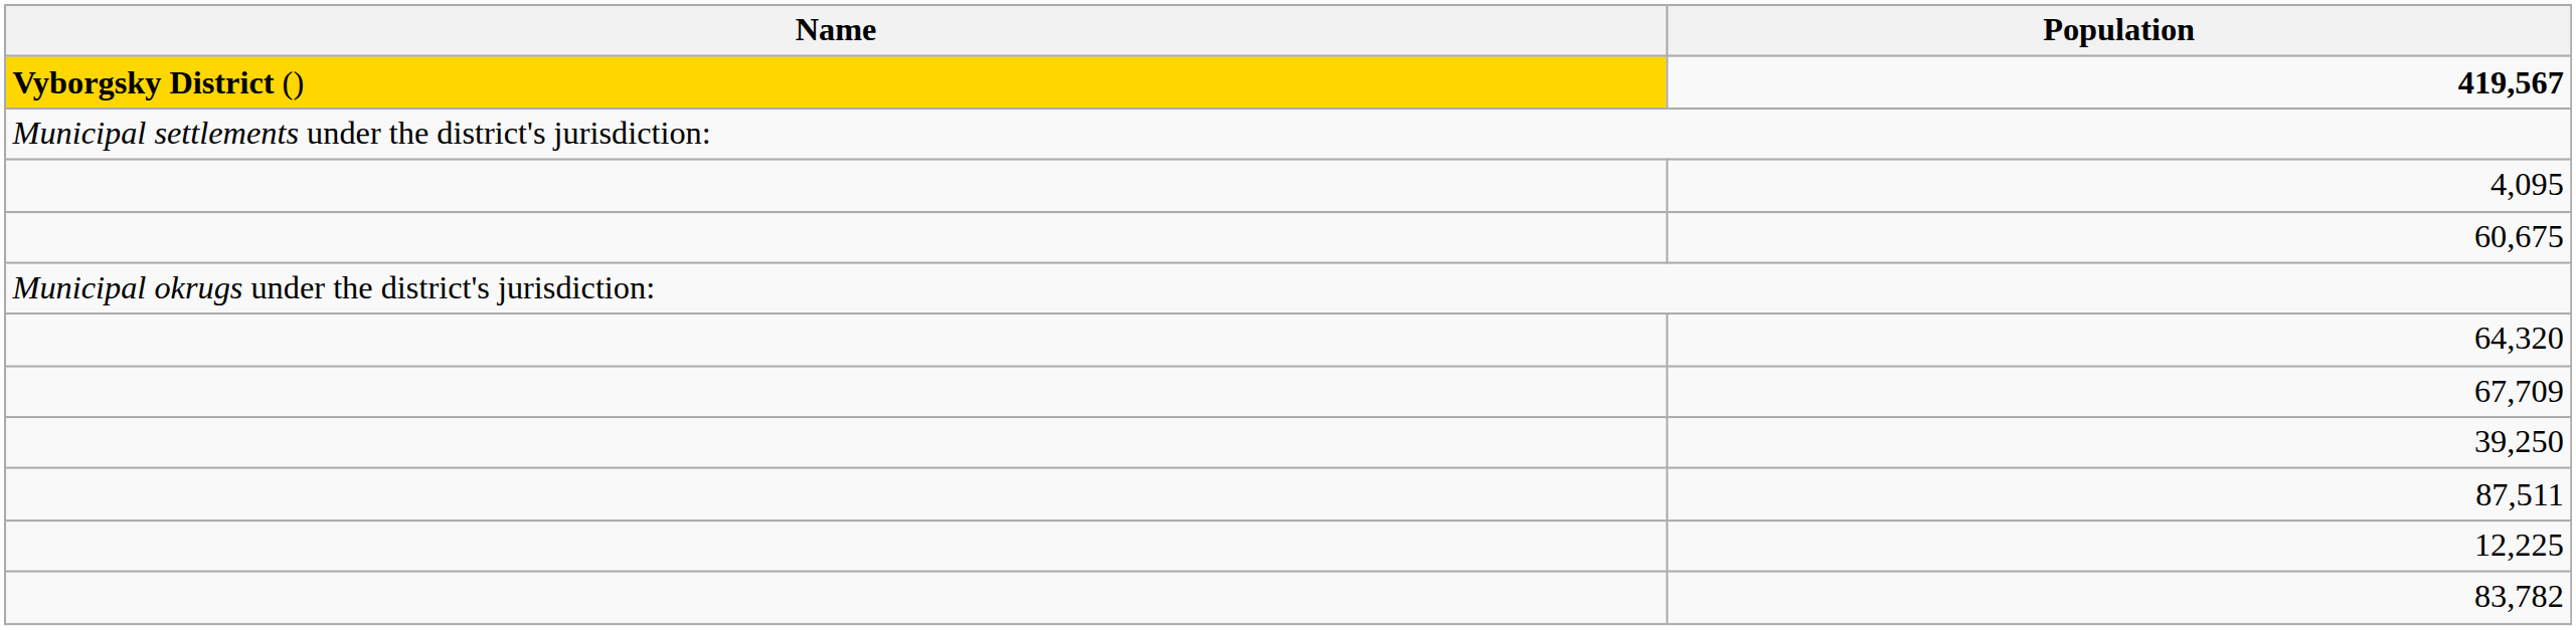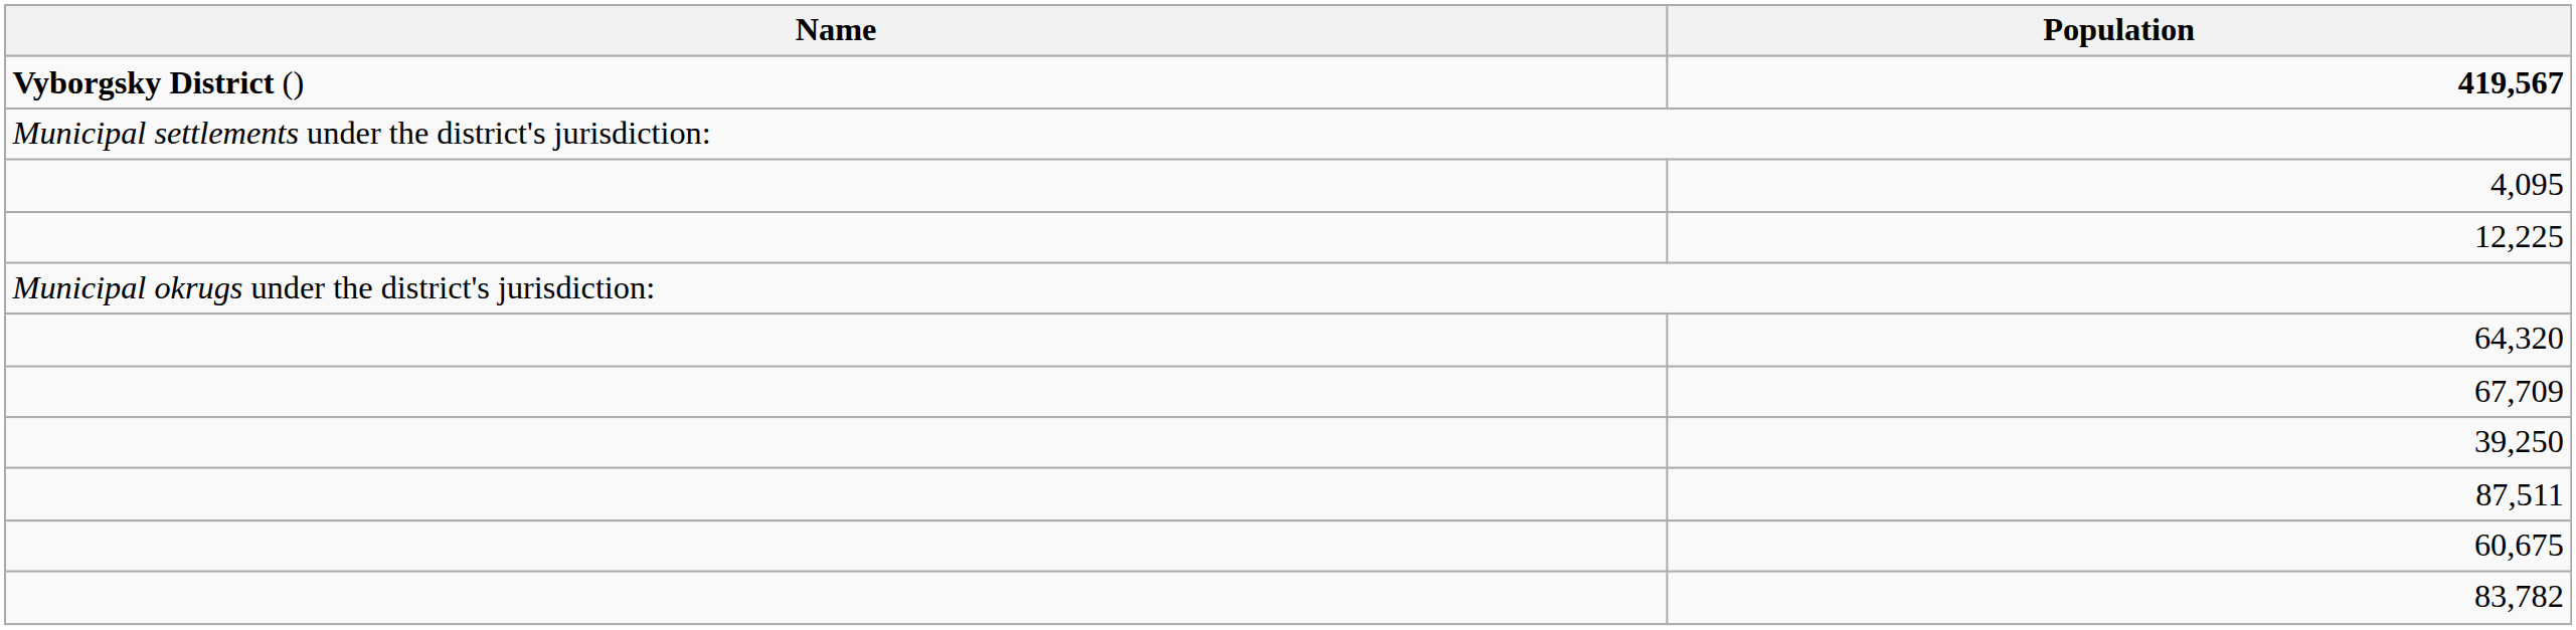 <table width=100% class="wikitable">
 <tr bgcolor="#CCCCFF" align="left">
 <th>Name</th>
 <th>Population</th>
 </tr>
 <tr valign="top">
-<td style="background: gold;"><strong>Vyborgsky District</strong> ()</td>
+<td><strong>Vyborgsky District</strong> ()</td>
 <td align="right"><strong>419,567</strong></td>
 </tr>
 <tr valign="top">
 <td colspan=2><em>Municipal settlements</em> under the district's jurisdiction:</td>
 </tr>
 <tr>
 <td><br></td>
 <td align="right">4,095</td>
 </tr>
 <tr>
 <td><br></td>
-<td align="right">60,675</td>
+<td align="right">12,225</td>
 </tr>
 <tr valign="top">
 <td colspan=2><em>Municipal okrugs</em> under the district's jurisdiction:</td>
 </tr>
 <tr>
 <td><br></td>
 <td align="right">64,320</td>
 </tr>
 <tr>
 <td><br></td>
 <td align="right">67,709</td>
 </tr>
 <tr>
 <td><br></td>
 <td align="right">39,250</td>
 </tr>
 <tr>
 <td><br></td>
 <td align="right">87,511</td>
 </tr>
 <tr>
 <td><br></td>
-<td align="right">12,225</td>
+<td align="right">60,675</td>
 </tr>
 <tr>
 <td><br></td>
 <td align="right">83,782</td>
 </tr>
 </table>
